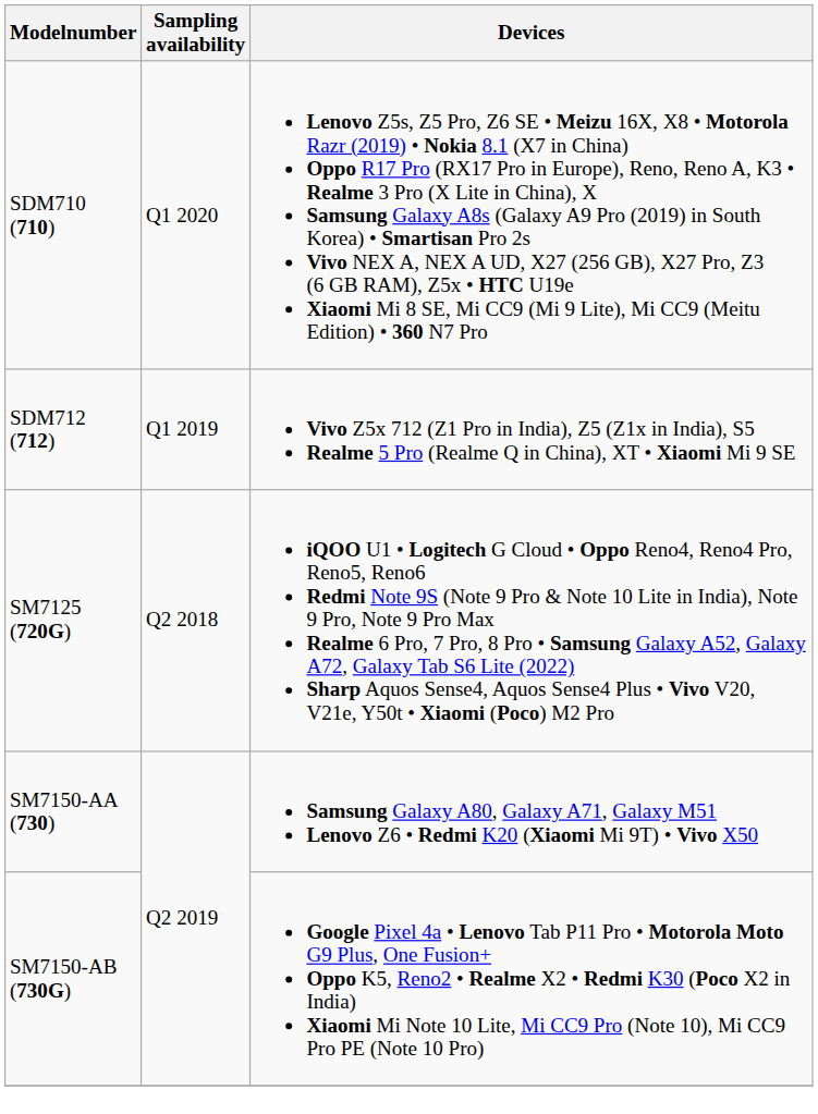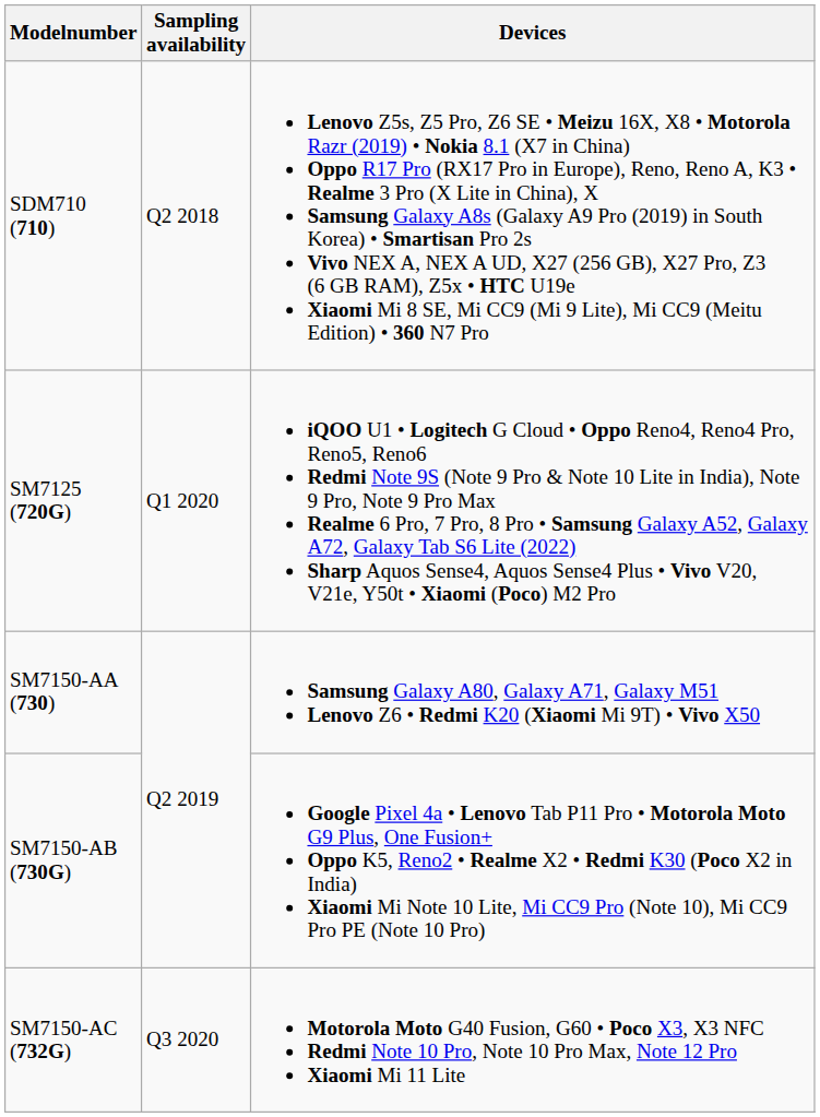 <table class="wikitable" style="width:100%">
 <tr>
 <th>Modelnumber</th>
 <th>Sampling<br>availability</th>
 <th>Devices</th>
 </tr>
 <tr>
 <td>SDM710<br>(<strong>710</strong>)</td>
-<td>Q1 2020</td>
+<td>Q2 2018</td>
 <td><br><ul><li><strong>Lenovo</strong> Z5s, Z5 Pro, Z6 SE • <strong>Meizu</strong> 16X, X8 • <strong>Motorola</strong> <a href='#'>Razr (2019)</a> • <strong>Nokia</strong> <a href='#'>8.1</a> (X7 in China)</li><li><strong>Oppo</strong> <a href='#'>R17 Pro</a> (RX17 Pro in Europe), Reno, Reno A, K3 • <strong>Realme</strong> 3 Pro (X Lite in China), X</li><li><strong>Samsung</strong> <a href='#'>Galaxy A8s</a> (Galaxy A9 Pro (2019) in South Korea) • <strong>Smartisan</strong> Pro 2s</li><li><strong>Vivo</strong> NEX A, NEX A UD, X27 (256 GB), X27 Pro, Z3 (6 GB RAM), Z5x • <strong>HTC</strong> U19e</li><li><strong>Xiaomi</strong> Mi 8 SE, Mi CC9 (Mi 9 Lite), Mi CC9 (Meitu Edition) • <strong>360</strong> N7 Pro</li></ul></td>
 </tr>
 <tr>
-<td>SDM712<br>(<strong>712</strong>)</td>
-<td>Q1 2019</td>
-<td><br><ul><li><strong>Vivo</strong> Z5x 712 (Z1 Pro in India), Z5 (Z1x in India), S5</li><li><strong>Realme</strong> <a href='#'>5 Pro</a> (Realme Q in China), XT • <strong>Xiaomi</strong> Mi 9 SE</li></ul></td>
-</tr>
-<tr>
 <td>SM7125<br>(<strong>720G</strong>)</td>
-<td>Q2 2018</td>
+<td>Q1 2020</td>
 <td><br><ul><li><strong>iQOO</strong> U1 • <strong>Logitech</strong> G Cloud • <strong>Oppo</strong> Reno4, Reno4 Pro, Reno5, Reno6</li><li><strong>Redmi</strong> <a href='#'>Note 9S</a> (Note 9 Pro & Note 10 Lite in India), Note 9 Pro, Note 9 Pro Max</li><li><strong>Realme</strong> 6 Pro, 7 Pro, 8 Pro • <strong>Samsung</strong> <a href='#'>Galaxy A52</a>, <a href='#'>Galaxy A72</a>, <a href='#'>Galaxy Tab S6 Lite (2022)</a></li><li><strong>Sharp</strong> Aquos Sense4, Aquos Sense4 Plus • <strong>Vivo</strong> V20, V21e, Y50t • <strong>Xiaomi</strong> (<strong>Poco</strong>) M2 Pro</li></ul></td>
 </tr>
 <tr>
 <td>SM7150-AA<br>(<strong>730</strong>)</td>
 <td rowspan="2">Q2 2019</td>
 <td><br><ul><li><strong>Samsung</strong> <a href='#'>Galaxy A80</a>, <a href='#'>Galaxy A71</a>, <a href='#'>Galaxy M51</a></li><li><strong>Lenovo</strong> Z6 • <strong>Redmi</strong> <a href='#'>K20</a> (<strong>Xiaomi</strong> Mi 9T) • <strong>Vivo</strong> <a href='#'>X50</a></li></ul></td>
 </tr>
 <tr>
 <td>SM7150-AB<br>(<strong>730G</strong>)</td>
 <td><br><ul><li><strong>Google</strong> <a href='#'>Pixel 4a</a> • <strong>Lenovo</strong> Tab P11 Pro • <strong>Motorola Moto</strong> <a href='#'>G9 Plus</a>, <a href='#'>One Fusion+</a></li><li><strong>Oppo</strong> K5, <a href='#'>Reno2</a> • <strong>Realme</strong> X2 • <strong>Redmi</strong> <a href='#'>K30</a> (<strong>Poco</strong> X2 in India)</li><li><strong>Xiaomi</strong> Mi Note 10 Lite, <a href='#'>Mi CC9 Pro</a> (Note 10), Mi CC9 Pro PE (Note 10 Pro)</li></ul></td>
 </tr>
 <tr>
+<td>SM7150-AC<br>(<strong>732G</strong>)</td>
+<td>Q3 2020</td>
+<td><br><ul><li><strong>Motorola Moto</strong> G40 Fusion, G60 • <strong>Poco</strong> <a href='#'>X3</a>, X3 NFC</li><li><strong>Redmi</strong> <a href='#'>Note 10 Pro</a>, Note 10 Pro Max, <a href='#'>Note 12 Pro</a></li><li><strong>Xiaomi</strong> Mi 11 Lite</li></ul></td>
+</tr>
+<tr>
 </tr>
 </table>
